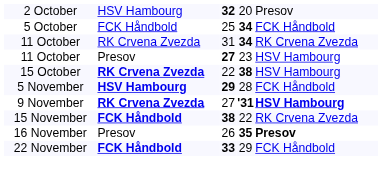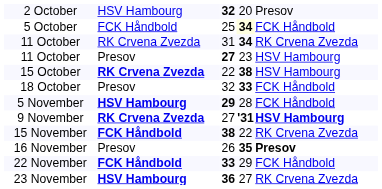 <table border="0" cellspacing="0" cellpadding="1">
 <tr align="center"  bgcolor="#F8F8FF">
 <td width="120">2 October</td>
 <td width="160" align="left"><a href='#'>HSV Hambourg</a></td>
 <td width="20"><strong>32</strong></td>
 <td width="20">20</td>
 <td width="160" align="left">Presov</td>
 </tr>
 <tr align="center">
 <td width="120"5>5 October</td>
 <td width="160" align="left"><a href='#'>FCK Håndbold</a></td>
 <td width="20">25</td>
-<td width="20"><strong>34</strong></td>
+<td width="20" style="background: lightyellow;"><strong>34</strong></td>
 <td width="160" align="left"><a href='#'>FCK Håndbold</a></td>
 </tr>
 <tr align="center"  bgcolor="#F8F8FF">
 <td width="120">11 October</td>
 <td width="160" align="left"><a href='#'>RK Crvena Zvezda</a></td>
 <td width="20">31</td>
 <td width="20"><strong>34</strong></td>
 <td width="160" align="left"><a href='#'>RK Crvena Zvezda</a></td>
 </tr>
 <tr align="center">
 <td width="120">11 October</td>
 <td width="160" align="left">Presov</td>
 <td width="20"><strong>27</strong></td>
 <td width="20">23</td>
 <td width="160" align="left"><a href='#'>HSV Hambourg</a></td>
 </tr>
 <tr align="center" bgcolor="#F8F8FF">
 <td width="120">15 October</td>
 <td width="160" align="left"><strong><a href='#'>RK Crvena Zvezda</a></strong></td>
 <td width="20">22</td>
 <td width="20"><strong>38</strong></td>
 <td width="160" align="left"><a href='#'>HSV Hambourg</a></td>
+</tr>
+<tr align="center">
+<td width="120">18 October</td>
+<td width="160" align="left">Presov</td>
+<td width="20">32</td>
+<td width="20"><strong>33</strong></td>
+<td width="160" align="left"><a href='#'>FCK Håndbold</a></td>
 </tr>
 <tr align="center"  bgcolor="#F8F8FF">
 <td width="120">5 November</td>
 <td width="160" align="left"><strong><a href='#'>HSV Hambourg</a></strong></td>
 <td width="20"><strong>29</strong></td>
 <td width="20">28</td>
 <td width="160" align="left"><a href='#'>FCK Håndbold</a></td>
 </tr>
 <tr align="center">
 <td width="120">9 November</td>
 <td width="160" align="left"><strong><a href='#'>RK Crvena Zvezda</a></strong></td>
 <td width="20">27</td>
 <td width="20"><strong>'31</strong></td>
 <td width="160" align="left"><strong><a href='#'>HSV Hambourg</a></strong></td>
 </tr>
 <tr align="center"  bgcolor="#F8F8FF">
 <td width="120">15 November</td>
 <td width="160" align="left"><strong><a href='#'>FCK Håndbold</a></strong></td>
 <td width="20"><strong>38</strong></td>
 <td width="20">22</td>
 <td width="160" align="left"><a href='#'>RK Crvena Zvezda</a></td>
 </tr>
 <tr align="center">
 <td width="120">16 November</td>
 <td width="160" align="left">Presov</td>
 <td width="20">26</td>
 <td width="20"><strong>35</strong></td>
 <td width="160" align="left"><strong>Presov </strong></td>
 </tr>
 <tr align="center" bgcolor="#F8F8FF">
 <td width="120">22 November</td>
 <td width="160" align="left"><strong><a href='#'>FCK Håndbold</a></strong></td>
 <td width="20"><strong>33</strong></td>
 <td width="20">29</td>
 <td width="160" align="left"><a href='#'>FCK Håndbold</a></td>
 </tr>
+<tr align="center">
+<td width="120">23 November</td>
+<td width="160" align="left"><strong><a href='#'>HSV Hambourg</a></strong></td>
+<td width="20"><strong>36</strong></td>
+<td width="20">27</td>
+<td width="160" align="left"><a href='#'>RK Crvena Zvezda</a></td>
+</tr>
 </table>
